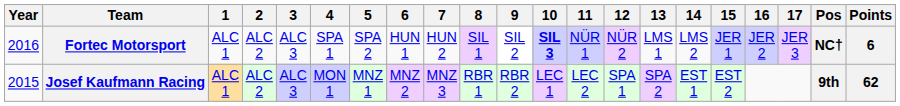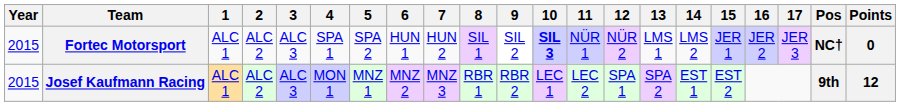 <table class="wikitable" style="text-align:center; font-size:85%">
 <tr>
 <th>Year</th>
 <th>Team</th>
 <th>1</th>
 <th>2</th>
 <th>3</th>
 <th>4</th>
 <th>5</th>
 <th>6</th>
 <th>7</th>
 <th>8</th>
 <th>9</th>
 <th>10</th>
 <th>11</th>
 <th>12</th>
 <th>13</th>
 <th>14</th>
 <th>15</th>
 <th>16</th>
 <th>17</th>
 <th>Pos</th>
 <th>Points</th>
 </tr>
 <tr>
-<td><a href='#'>2016</a></td>
+<td><a href='#'>2015</a></td>
 <th nowrap><a href='#'>Fortec Motorsport</a></th>
 <td style="background:#;"><a href='#'>ALC<br>1</a></td>
 <td style="background:#;"><a href='#'>ALC<br>2</a></td>
 <td style="background:#;"><a href='#'>ALC<br>3</a></td>
 <td style="background:#;"><a href='#'>SPA<br>1</a></td>
 <td style="background:#;"><a href='#'>SPA<br>2</a></td>
 <td style="background:#;"><a href='#'>HUN<br>1</a></td>
 <td style="background:#;"><a href='#'>HUN<br>2</a></td>
 <td style="background:#EFCFFF;"><a href='#'>SIL<br>1</a><br></td>
 <td style="background:#FFFFFF;"><a href='#'>SIL<br>2</a><br></td>
 <td style="background:#CFCFFF;"><strong><a href='#'>SIL<br>3</a><br></strong></td>
 <td style="background:#CFCFFF;"><a href='#'>NÜR<br>1</a><br></td>
 <td style="background:#EFCFFF;"><a href='#'>NÜR<br>2</a><br></td>
 <td style="background:#;"><a href='#'>LMS<br>1</a></td>
 <td style="background:#;"><a href='#'>LMS<br>2</a></td>
 <td style="background:#CFCFFF;"><a href='#'>JER<br>1</a><br></td>
 <td style="background:#CFCFFF;"><a href='#'>JER<br>2</a><br></td>
 <td style="background:#EFCFFF;"><a href='#'>JER<br>3</a><br></td>
 <th>NC†</th>
-<th>6</th>
+<th>0</th>
 </tr>
 <tr>
 <td><a href='#'>2015</a></td>
 <th nowrap><a href='#'>Josef Kaufmann Racing</a></th>
 <td style="background:#FFDF9F;"><a href='#'>ALC<br>1</a><br></td>
 <td style="background:#DFFFDF;"><a href='#'>ALC<br>2</a><br></td>
 <td style="background:#CFCFFF;"><a href='#'>ALC<br>3</a><br></td>
 <td style="background:#CFCFFF;"><a href='#'>MON<br>1</a><br></td>
 <td style="background:#DFFFDF;"><a href='#'>MNZ<br>1</a><br></td>
 <td style="background:#EFCFFF;"><a href='#'>MNZ<br>2</a><br></td>
 <td style="background:#EFCFFF;"><a href='#'>MNZ<br>3</a><br></td>
 <td style="background:#DFFFDF;"><a href='#'>RBR<br>1</a><br></td>
 <td style="background:#DFFFDF;"><a href='#'>RBR<br>2</a><br></td>
 <td style="background:#EFCFFF;"><a href='#'>LEC<br>1</a><br></td>
 <td style="background:#DFFFDF;"><a href='#'>LEC<br>2</a><br></td>
 <td style="background:#DFFFDF;"><a href='#'>SPA<br>1</a><br></td>
 <td style="background:#EFCFFF;"><a href='#'>SPA<br>2</a><br></td>
 <td style="background:#DFFFDF;"><a href='#'>EST<br>1</a><br></td>
 <td style="background:#DFFFDF;"><a href='#'>EST<br>2</a><br></td>
 <td colspan=2></td>
 <th>9th</th>
-<th>62</th>
+<th>12</th>
 </tr>
 </table>
